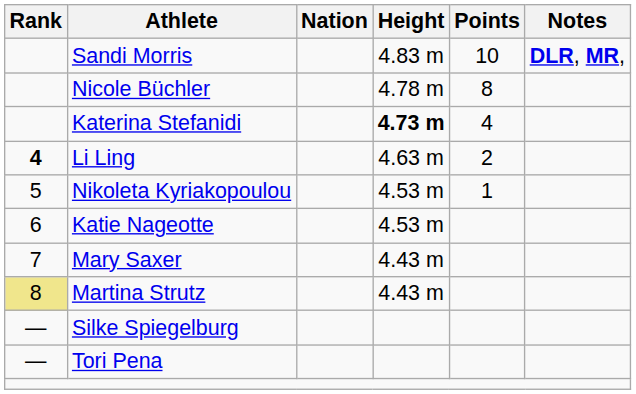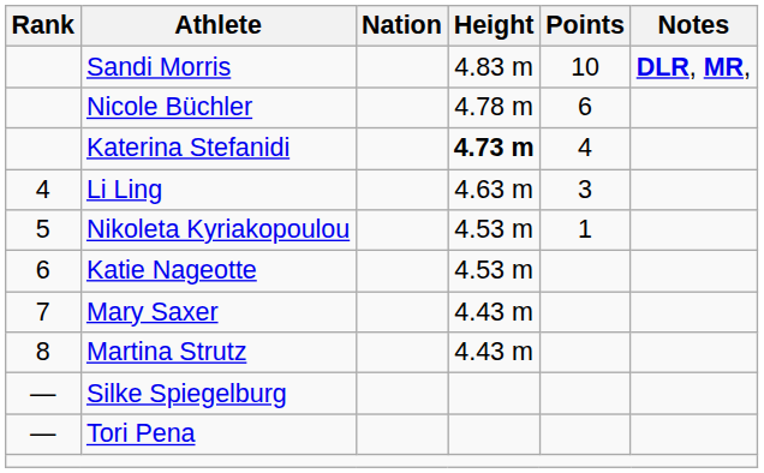 <table class="wikitable mw-datatable sortable" style="text-align:center;">
 <tr>
 <th>Rank</th>
 <th>Athlete</th>
 <th>Nation</th>
 <th>Height</th>
 <th>Points</th>
 <th>Notes</th>
 </tr>
 <tr>
 <td></td>
 <td align=left><a href='#'>Sandi Morris</a></td>
 <td align=left></td>
 <td>4.83 m</td>
 <td>10</td>
 <td><strong><a href='#'>DLR</a></strong>, <strong><a href='#'>MR</a></strong>, </td>
 </tr>
 <tr>
 <td></td>
 <td align=left><a href='#'>Nicole Büchler</a></td>
 <td align=left></td>
 <td>4.78 m</td>
-<td>8</td>
+<td>6</td>
 <td><strong></strong></td>
 </tr>
 <tr>
 <td></td>
 <td align=left><a href='#'>Katerina Stefanidi</a></td>
 <td align=left></td>
 <td><strong>4.73 m</strong></td>
 <td>4</td>
 <td></td>
 </tr>
 <tr>
-<td><strong>4</strong></td>
+<td>4</td>
 <td align=left><a href='#'>Li Ling</a></td>
 <td align=left></td>
 <td>4.63 m</td>
-<td>2</td>
+<td>3</td>
 <td></td>
 </tr>
 <tr>
 <td>5</td>
 <td align=left><a href='#'>Nikoleta Kyriakopoulou</a></td>
 <td align=left></td>
 <td>4.53 m</td>
 <td>1</td>
 <td></td>
 </tr>
 <tr>
 <td>6</td>
 <td align=left><a href='#'>Katie Nageotte</a></td>
 <td align=left></td>
 <td>4.53 m</td>
 <td></td>
 <td></td>
 </tr>
 <tr>
 <td>7</td>
 <td align=left><a href='#'>Mary Saxer</a></td>
 <td align=left></td>
 <td>4.43 m</td>
 <td></td>
 <td></td>
 </tr>
 <tr>
-<td style="background: khaki;">8</td>
+<td>8</td>
 <td align=left><a href='#'>Martina Strutz</a></td>
 <td align=left></td>
 <td>4.43 m</td>
 <td></td>
 <td></td>
 </tr>
 <tr>
 <td>—</td>
 <td align=left><a href='#'>Silke Spiegelburg</a></td>
 <td align=left></td>
 <td></td>
 <td></td>
 <td></td>
 </tr>
 <tr>
 <td>—</td>
 <td align=left><a href='#'>Tori Pena</a></td>
 <td align=left></td>
 <td></td>
 <td></td>
 <td></td>
 </tr>
 <tr class="sortbottom">
 <td colspan=6></td>
 </tr>
 </table>
